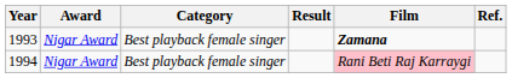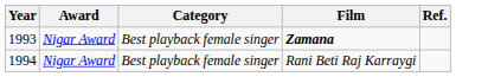 <table class="wikitable">
 <tr>
 <th>Year</th>
 <th>Award</th>
 <th>Category</th>
-<th>Result</th>
 <th>Film</th>
 <th>Ref.</th>
 </tr>
 <tr>
 <td>1993</td>
 <td><em><a href='#'>Nigar Award</a></em></td>
 <td><em>Best playback female singer</em></td>
-<td></td>
 <td><strong><em>Zamana</em></strong></td>
 <td></td>
 </tr>
 <tr>
 <td>1994</td>
 <td><em><a href='#'>Nigar Award</a></em></td>
 <td><em>Best playback female singer</em></td>
-<td></td>
-<td style="background: pink;"><em>Rani Beti Raj Karraygi</em></td>
+<td><em>Rani Beti Raj Karraygi</em></td>
 <td></td>
 </tr>
 </table>
